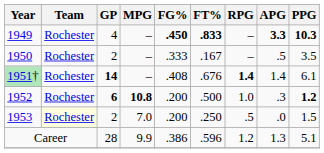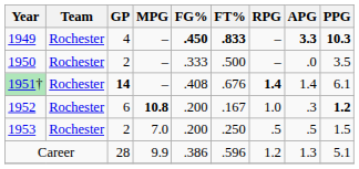 <table class="wikitable sortable" style="font-size:95%; text-align:right;">
 <tr>
 <th>Year</th>
 <th>Team</th>
 <th>GP</th>
 <th>MPG</th>
 <th>FG%</th>
 <th>FT%</th>
 <th>RPG</th>
 <th>APG</th>
 <th>PPG</th>
 </tr>
 <tr>
 <td style="text-align:left;"><a href='#'>1949</a></td>
 <td style="text-align:left;"><a href='#'>Rochester</a></td>
 <td>4</td>
 <td>–</td>
 <td><strong>.450</strong></td>
 <td><strong>.833</strong></td>
 <td>–</td>
 <td><strong>3.3</strong></td>
 <td><strong>10.3</strong></td>
 </tr>
 <tr>
 <td style="text-align:left;"><a href='#'>1950</a></td>
 <td style="text-align:left;"><a href='#'>Rochester</a></td>
 <td>2</td>
 <td>–</td>
 <td>.333</td>
-<td>.167</td>
+<td>.500</td>
 <td>–</td>
-<td>.5</td>
+<td>.0</td>
 <td>3.5</td>
 </tr>
 <tr>
 <td style="text-align:left; background:#afe6ba;"><a href='#'>1951</a>†</td>
 <td style="text-align:left;"><a href='#'>Rochester</a></td>
 <td><strong>14</strong></td>
 <td>–</td>
 <td>.408</td>
 <td>.676</td>
 <td><strong>1.4</strong></td>
 <td>1.4</td>
 <td>6.1</td>
 </tr>
 <tr>
 <td style="text-align:left;"><a href='#'>1952</a></td>
 <td style="text-align:left;"><a href='#'>Rochester</a></td>
-<td><strong>6</strong></td>
+<td>6</td>
 <td><strong>10.8</strong></td>
 <td>.200</td>
-<td>.500</td>
+<td>.167</td>
 <td>1.0</td>
 <td>.3</td>
 <td><strong>1.2</strong></td>
 </tr>
 <tr>
 <td style="text-align:left;"><a href='#'>1953</a></td>
-<td style="background: lightyellow; text-align:left;"><a href='#'>Rochester</a></td>
+<td style="text-align:left;"><a href='#'>Rochester</a></td>
 <td>2</td>
 <td>7.0</td>
 <td>.200</td>
 <td>.250</td>
 <td>.5</td>
-<td>.0</td>
+<td>.5</td>
 <td>1.5</td>
 </tr>
 <tr>
 <td style="text-align:center;" colspan="2">Career</td>
 <td>28</td>
 <td>9.9</td>
 <td>.386</td>
 <td>.596</td>
 <td>1.2</td>
 <td>1.3</td>
 <td>5.1</td>
 </tr>
 <tr>
 </tr>
 </table>
